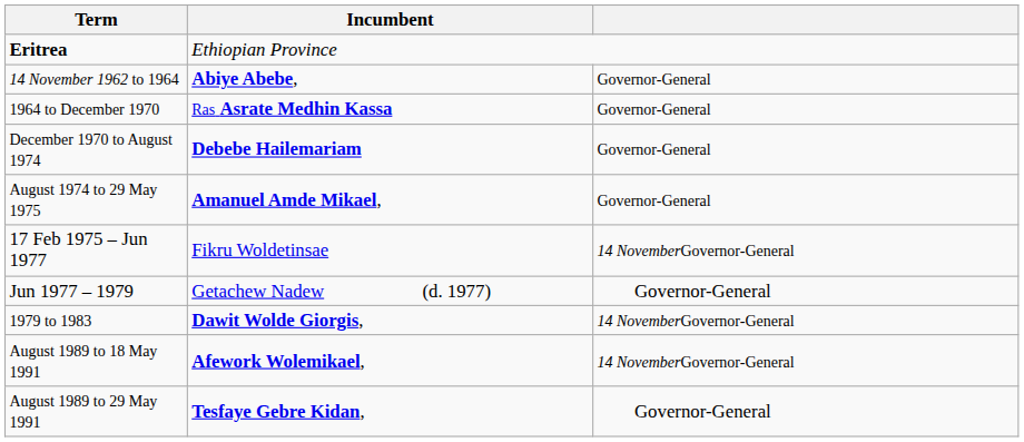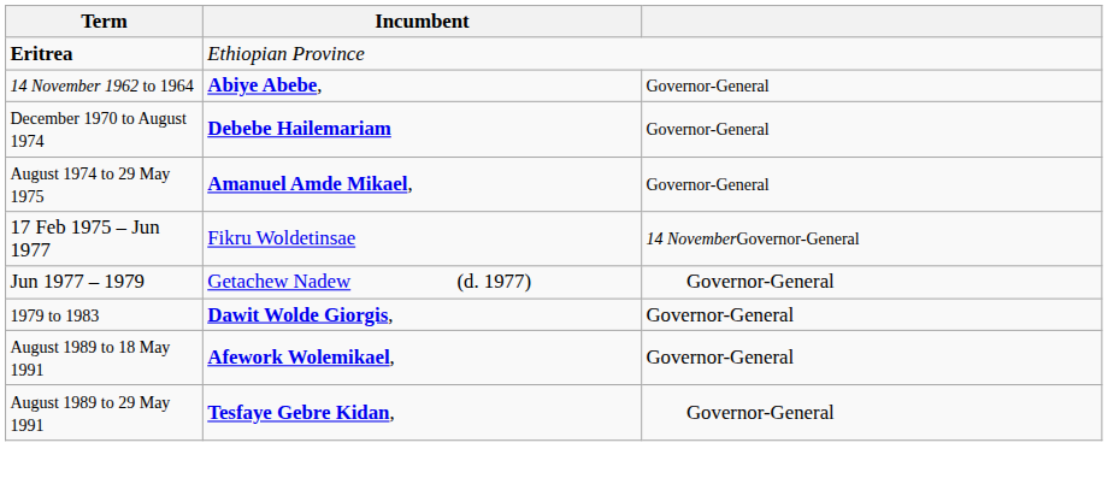 <table class="wikitable">
 <tr>
 <th width="18%">Term</th>
 <th width="40%">Incumbent</th>
 <th></th>
 </tr>
 <tr style="vertical-align:top">
 <td><strong>Eritrea</strong></td>
 <td colspan="2"><em>Ethiopian Province</em></td>
 </tr>
 <tr>
 <td><small><em>14 November 1962</em> to 1964</small></td>
 <td><strong><a href='#'>Abiye Abebe</a></strong>,</td>
-<td><small>Governor-General</small></td>
-</tr>
-<tr>
-<td><small>1964 to December 1970</small></td>
-<td><a href='#'><small>Ras</small> <strong>Asrate Medhin Kassa</strong></a></td>
 <td><small>Governor-General</small></td>
 </tr>
 <tr>
 <td><small>December 1970 to August 1974</small></td>
 <td><strong><a href='#'>Debebe Hailemariam</a></strong></td>
 <td><small>Governor-General</small></td>
 </tr>
 <tr>
 <td><small>August 1974 to 29 May 1975</small></td>
 <td><strong><a href='#'>Amanuel Amde Mikael</a></strong>,</td>
 <td><small>Governor-General</small></td>
 </tr>
 <tr>
 <td>17 Feb 1975 – Jun 1977</td>
 <td><a href='#'>Fikru Woldetinsae</a>                    </td>
 <td><small><em>14 November</em></small><small>Governor-General</small></td>
 </tr>
 <tr>
 <td>Jun 1977 –  1979</td>
 <td><a href='#'>Getachew Nadew</a>                     (d. 1977)</td>
 <td>        Governor-General</td>
 </tr>
 <tr>
 <td><small>1979 to 1983</small></td>
 <td><strong><a href='#'>Dawit Wolde Giorgis</a></strong>,</td>
-<td><small><em>14 November</em></small><small>Governor-General</small></td>
+<td>Governor-General</td>
 </tr>
 <tr>
 <td><small>August 1989 to 18 May 1991</small></td>
 <td><strong><a href='#'>Afework Wolemikael</a></strong>,</td>
-<td><small><em>14 November</em></small><small>Governor-General</small></td>
+<td>Governor-General</td>
 </tr>
 <tr>
 <td><small>August 1989 to 29 May 1991</small></td>
 <td><strong><a href='#'>Tesfaye Gebre Kidan</a></strong>,</td>
 <td>        Governor-General</td>
 </tr>
 </table>
